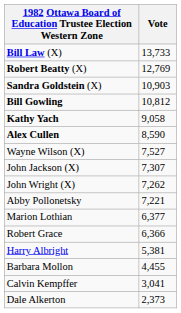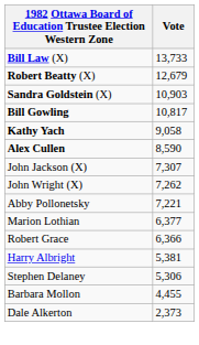 <table class="wikitable">
 <tr>
 <th bgcolor="#DDDDFF" width="200px"><a href='#'>1982</a> <a href='#'>Ottawa Board of Education</a> Trustee Election Western Zone</th>
 <th bgcolor="#DDDDFF" width="50px">Vote</th>
 </tr>
 <tr>
 <td><strong><a href='#'>Bill Law</a></strong> (X)</td>
 <td>13,733</td>
 </tr>
 <tr>
 <td><strong>Robert Beatty</strong> (X)</td>
-<td>12,769</td>
+<td>12,679</td>
 </tr>
 <tr>
 <td><strong>Sandra Goldstein</strong> (X)</td>
 <td>10,903</td>
 </tr>
 <tr>
 <td><strong>Bill Gowling</strong></td>
-<td>10,812</td>
+<td>10,817</td>
 </tr>
 <tr>
 <td><strong>Kathy Yach</strong></td>
 <td>9,058</td>
 </tr>
 <tr>
 <td><strong>Alex Cullen</strong></td>
 <td>8,590</td>
-</tr>
-<tr>
-<td>Wayne Wilson (X)</td>
-<td>7,527</td>
 </tr>
 <tr>
 <td>John Jackson (X)</td>
 <td>7,307</td>
 </tr>
 <tr>
 <td>John Wright (X)</td>
 <td>7,262</td>
 </tr>
 <tr>
 <td>Abby Pollonetsky</td>
 <td>7,221</td>
 </tr>
 <tr>
 <td>Marion Lothian</td>
 <td>6,377</td>
 </tr>
 <tr>
 <td>Robert Grace</td>
 <td>6,366</td>
 </tr>
 <tr>
 <td><a href='#'>Harry Albright</a></td>
 <td>5,381</td>
 </tr>
 <tr>
+<td>Stephen Delaney</td>
+<td>5,306</td>
+</tr>
+<tr>
 <td>Barbara Mollon</td>
 <td>4,455</td>
-</tr>
-<tr>
-<td>Calvin Kempffer</td>
-<td>3,041</td>
 </tr>
 <tr>
 <td>Dale Alkerton</td>
 <td>2,373</td>
 </tr>
 </table>
